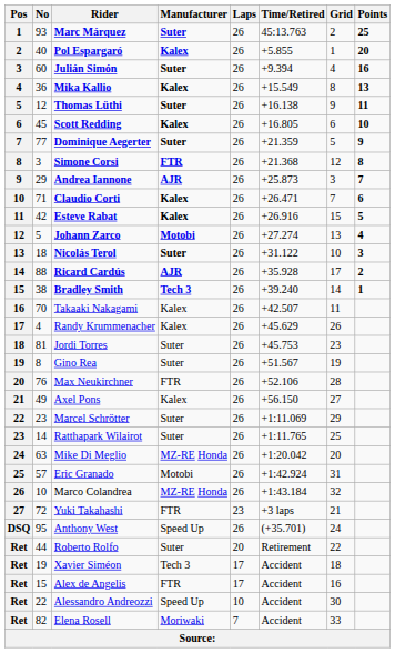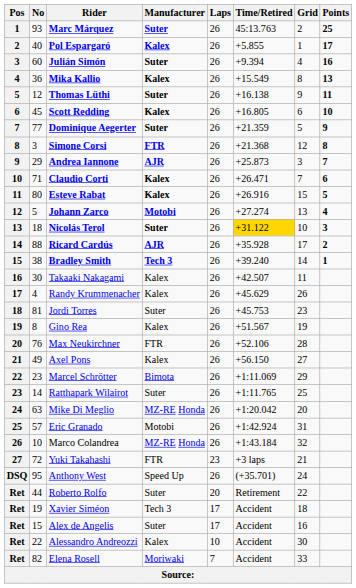 <table class="wikitable" style="font-size: 95%;">
 <tr>
 <th>Pos</th>
 <th>No</th>
 <th>Rider</th>
 <th>Manufacturer</th>
 <th>Laps</th>
 <th>Time/Retired</th>
 <th>Grid</th>
 <th>Points</th>
 </tr>
 <tr>
 <th>1</th>
 <td>93</td>
 <td> <strong><a href='#'>Marc Márquez</a></strong></td>
 <td><strong><a href='#'>Suter</a></strong></td>
 <td>26</td>
 <td>45:13.763</td>
 <td>2</td>
 <td><strong>25</strong></td>
 </tr>
 <tr>
 <th>2</th>
 <td>40</td>
 <td> <strong><a href='#'>Pol Espargaró</a></strong></td>
 <td><strong><a href='#'>Kalex</a></strong></td>
 <td>26</td>
 <td>+5.855</td>
 <td>1</td>
-<td><strong>20</strong></td>
+<td><strong>17</strong></td>
 </tr>
 <tr>
 <th>3</th>
 <td>60</td>
 <td> <strong><a href='#'>Julián Simón</a></strong></td>
 <td><strong>Suter</strong></td>
 <td>26</td>
 <td>+9.394</td>
 <td>4</td>
 <td><strong>16</strong></td>
 </tr>
 <tr>
 <th>4</th>
 <td>36</td>
 <td> <strong><a href='#'>Mika Kallio</a></strong></td>
 <td><strong>Kalex</strong></td>
 <td>26</td>
 <td>+15.549</td>
 <td>8</td>
 <td><strong>13</strong></td>
 </tr>
 <tr>
 <th>5</th>
 <td>12</td>
 <td> <strong><a href='#'>Thomas Lüthi</a></strong></td>
 <td><strong>Suter</strong></td>
 <td>26</td>
 <td>+16.138</td>
 <td>9</td>
 <td><strong>11</strong></td>
 </tr>
 <tr>
 <th>6</th>
 <td>45</td>
 <td> <strong><a href='#'>Scott Redding</a></strong></td>
 <td><strong>Kalex</strong></td>
 <td>26</td>
 <td>+16.805</td>
 <td>6</td>
 <td><strong>10</strong></td>
 </tr>
 <tr>
 <th>7</th>
 <td>77</td>
 <td> <strong><a href='#'>Dominique Aegerter</a></strong></td>
 <td><strong>Suter</strong></td>
 <td>26</td>
 <td>+21.359</td>
 <td>5</td>
 <td><strong>9</strong></td>
 </tr>
 <tr>
 <th>8</th>
 <td>3</td>
 <td> <strong><a href='#'>Simone Corsi</a></strong></td>
 <td><strong><a href='#'>FTR</a></strong></td>
 <td>26</td>
 <td>+21.368</td>
 <td>12</td>
 <td><strong>8</strong></td>
 </tr>
 <tr>
 <th>9</th>
 <td>29</td>
 <td> <strong><a href='#'>Andrea Iannone</a></strong></td>
 <td><strong><a href='#'>AJR</a></strong></td>
 <td>26</td>
 <td>+25.873</td>
 <td>3</td>
 <td><strong>7</strong></td>
 </tr>
 <tr>
 <th>10</th>
 <td>71</td>
 <td> <strong><a href='#'>Claudio Corti</a></strong></td>
 <td><strong>Kalex</strong></td>
 <td>26</td>
 <td>+26.471</td>
 <td>7</td>
 <td><strong>6</strong></td>
 </tr>
 <tr>
 <th>11</th>
-<td>42</td>
+<td>80</td>
 <td> <strong><a href='#'>Esteve Rabat</a></strong></td>
 <td><strong>Kalex</strong></td>
 <td>26</td>
 <td>+26.916</td>
 <td>15</td>
 <td><strong>5</strong></td>
 </tr>
 <tr>
 <th>12</th>
 <td>5</td>
 <td> <strong><a href='#'>Johann Zarco</a></strong></td>
 <td><strong><a href='#'>Motobi</a></strong></td>
 <td>26</td>
 <td>+27.274</td>
 <td>13</td>
 <td><strong>4</strong></td>
 </tr>
 <tr>
 <th>13</th>
 <td>18</td>
 <td> <strong><a href='#'>Nicolás Terol</a></strong></td>
 <td><strong>Suter</strong></td>
 <td>26</td>
-<td>+31.122</td>
+<td style="background: gold;">+31.122</td>
 <td>10</td>
 <td><strong>3</strong></td>
 </tr>
 <tr>
 <th>14</th>
 <td>88</td>
 <td> <strong><a href='#'>Ricard Cardús</a></strong></td>
 <td><strong><a href='#'>AJR</a></strong></td>
 <td>26</td>
 <td>+35.928</td>
 <td>17</td>
 <td><strong>2</strong></td>
 </tr>
 <tr>
 <th>15</th>
 <td>38</td>
 <td> <strong><a href='#'>Bradley Smith</a></strong></td>
 <td><strong><a href='#'>Tech 3</a></strong></td>
 <td>26</td>
 <td>+39.240</td>
 <td>14</td>
 <td><strong>1</strong></td>
 </tr>
 <tr>
 <th>16</th>
-<td>70</td>
+<td>30</td>
 <td> <a href='#'>Takaaki Nakagami</a></td>
 <td>Kalex</td>
 <td>26</td>
 <td>+42.507</td>
 <td>11</td>
 <td></td>
 </tr>
 <tr>
 <th>17</th>
 <td>4</td>
 <td> <a href='#'>Randy Krummenacher</a></td>
 <td>Kalex</td>
 <td>26</td>
 <td>+45.629</td>
 <td>26</td>
 <td></td>
 </tr>
 <tr>
 <th>18</th>
 <td>81</td>
 <td> <a href='#'>Jordi Torres</a></td>
 <td>Suter</td>
 <td>26</td>
 <td>+45.753</td>
 <td>23</td>
 <td></td>
 </tr>
 <tr>
 <th>19</th>
 <td>8</td>
 <td> <a href='#'>Gino Rea</a></td>
-<td>Suter</td>
+<td>Kalex</td>
 <td>26</td>
 <td>+51.567</td>
 <td>19</td>
 <td></td>
 </tr>
 <tr>
 <th>20</th>
 <td>76</td>
 <td> <a href='#'>Max Neukirchner</a></td>
 <td>FTR</td>
 <td>26</td>
 <td>+52.106</td>
 <td>28</td>
 <td></td>
 </tr>
 <tr>
 <th>21</th>
 <td>49</td>
 <td> <a href='#'>Axel Pons</a></td>
 <td>Kalex</td>
 <td>26</td>
 <td>+56.150</td>
 <td>27</td>
 <td></td>
 </tr>
 <tr>
 <th>22</th>
 <td>23</td>
 <td> <a href='#'>Marcel Schrötter</a></td>
-<td>Suter</td>
+<td><a href='#'>Bimota</a></td>
 <td>26</td>
 <td>+1:11.069</td>
 <td>29</td>
 <td></td>
 </tr>
 <tr>
 <th>23</th>
 <td>14</td>
 <td> <a href='#'>Ratthapark Wilairot</a></td>
 <td>Suter</td>
 <td>26</td>
 <td>+1:11.765</td>
 <td>25</td>
 <td></td>
 </tr>
 <tr>
 <th>24</th>
 <td>63</td>
 <td> <a href='#'>Mike Di Meglio</a></td>
 <td><a href='#'>MZ-RE</a> <a href='#'>Honda</a></td>
 <td>26</td>
 <td>+1:20.042</td>
 <td>20</td>
 <td></td>
 </tr>
 <tr>
 <th>25</th>
 <td>57</td>
 <td> <a href='#'>Eric Granado</a></td>
 <td>Motobi</td>
 <td>26</td>
 <td>+1:42.924</td>
 <td>31</td>
 <td></td>
 </tr>
 <tr>
 <th>26</th>
 <td>10</td>
 <td> Marco Colandrea</td>
 <td><a href='#'>MZ-RE</a> <a href='#'>Honda</a></td>
 <td>26</td>
 <td>+1:43.184</td>
 <td>32</td>
 <td></td>
 </tr>
 <tr>
 <th>27</th>
 <td>72</td>
 <td> <a href='#'>Yuki Takahashi</a></td>
 <td>FTR</td>
 <td>23</td>
 <td>+3 laps</td>
 <td>21</td>
 <td></td>
 </tr>
 <tr>
 <th>DSQ</th>
 <td>95</td>
 <td> <a href='#'>Anthony West</a></td>
 <td>Speed Up</td>
 <td>26</td>
 <td>(+35.701)</td>
 <td>24</td>
 <td></td>
 </tr>
 <tr>
 <th>Ret</th>
 <td>44</td>
 <td> <a href='#'>Roberto Rolfo</a></td>
 <td>Suter</td>
 <td>20</td>
 <td>Retirement</td>
 <td>22</td>
 <td></td>
 </tr>
 <tr>
 <th>Ret</th>
 <td>19</td>
 <td> <a href='#'>Xavier Siméon</a></td>
 <td>Tech 3</td>
 <td>17</td>
 <td>Accident</td>
 <td>18</td>
 <td></td>
 </tr>
 <tr>
 <th>Ret</th>
 <td>15</td>
 <td> <a href='#'>Alex de Angelis</a></td>
-<td>FTR</td>
+<td>Suter</td>
 <td>17</td>
 <td>Accident</td>
 <td>16</td>
 <td></td>
 </tr>
 <tr>
 <th>Ret</th>
 <td>22</td>
 <td> <a href='#'>Alessandro Andreozzi</a></td>
-<td>Speed Up</td>
+<td>Kalex</td>
 <td>10</td>
 <td>Accident</td>
 <td>30</td>
 <td></td>
 </tr>
 <tr>
 <th>Ret</th>
 <td>82</td>
 <td> <a href='#'>Elena Rosell</a></td>
 <td><a href='#'>Moriwaki</a></td>
 <td>7</td>
 <td>Accident</td>
 <td>33</td>
 <td></td>
 </tr>
 <tr>
 <th colspan=8>Source:</th>
 </tr>
 </table>
